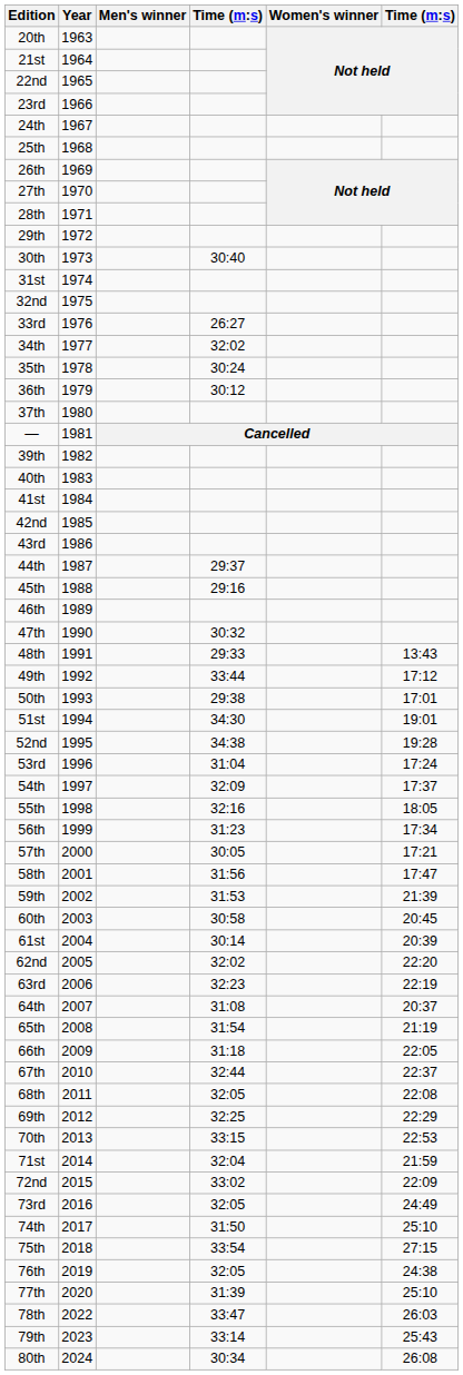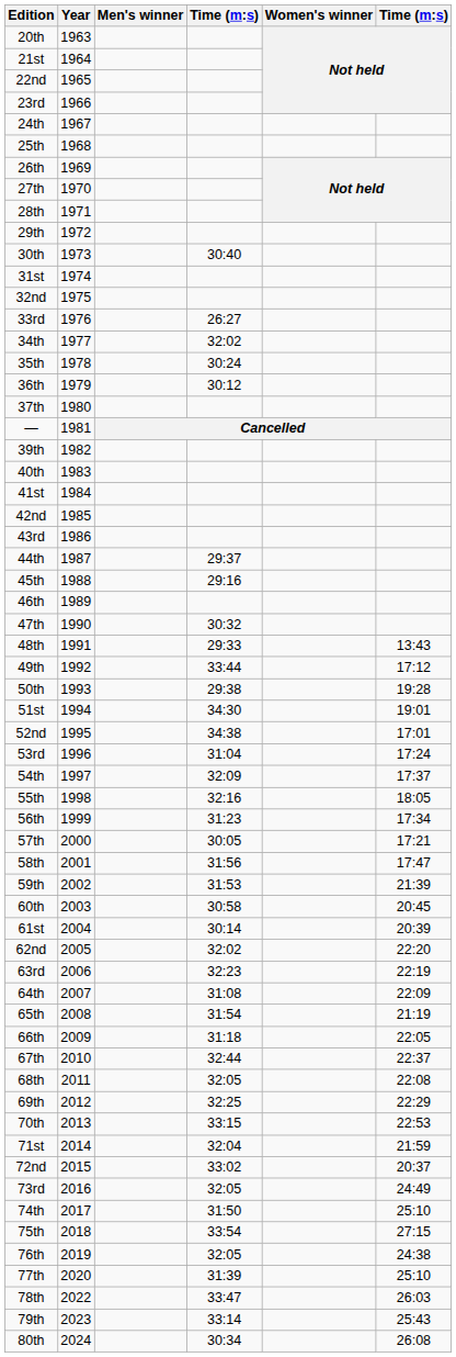 <table class="wikitable" style="text-align:center">
 <tr>
 <th>Edition</th>
 <th>Year</th>
 <th>Men's winner</th>
 <th>Time (<a href='#'>m</a>:<a href='#'>s</a>)</th>
 <th>Women's winner</th>
 <th>Time (<a href='#'>m</a>:<a href='#'>s</a>)</th>
 </tr>
 <tr>
 <td>20th</td>
 <td>1963</td>
 <td align=left></td>
 <td></td>
 <th colspan=2 rowspan=4><em>Not held</em></th>
 </tr>
 <tr>
 <td>21st</td>
 <td>1964</td>
 <td align=left></td>
 <td></td>
 </tr>
 <tr>
 <td>22nd</td>
 <td>1965</td>
 <td align=left></td>
 <td></td>
 </tr>
 <tr>
 <td>23rd</td>
 <td>1966</td>
 <td align=left></td>
 <td></td>
 </tr>
 <tr>
 <td>24th</td>
 <td>1967</td>
 <td align=left></td>
 <td></td>
 <td align=left></td>
 <td></td>
 </tr>
 <tr>
 <td>25th</td>
 <td>1968</td>
 <td align=left></td>
 <td></td>
 <td align=left></td>
 <td></td>
 </tr>
 <tr>
 <td>26th</td>
 <td>1969</td>
 <td align=left></td>
 <td></td>
 <th colspan=2 rowspan=3><em>Not held</em></th>
 </tr>
 <tr>
 <td>27th</td>
 <td>1970</td>
 <td align=left></td>
 <td></td>
 </tr>
 <tr>
 <td>28th</td>
 <td>1971</td>
 <td align=left></td>
 <td></td>
 </tr>
 <tr>
 <td>29th</td>
 <td>1972</td>
 <td align=left></td>
 <td></td>
 <td align=left></td>
 <td></td>
 </tr>
 <tr>
 <td>30th</td>
 <td>1973</td>
 <td align=left></td>
 <td>30:40</td>
 <td align=left></td>
 <td></td>
 </tr>
 <tr>
 <td>31st</td>
 <td>1974</td>
 <td align=left></td>
 <td></td>
 <td align=left></td>
 <td></td>
 </tr>
 <tr>
 <td>32nd</td>
 <td>1975</td>
 <td align=left></td>
 <td></td>
 <td align=left></td>
 <td></td>
 </tr>
 <tr>
 <td>33rd</td>
 <td>1976</td>
 <td align=left></td>
 <td>26:27</td>
 <td align=left></td>
 <td></td>
 </tr>
 <tr>
 <td>34th</td>
 <td>1977</td>
 <td align=left></td>
 <td>32:02</td>
 <td align=left></td>
 <td></td>
 </tr>
 <tr>
 <td>35th</td>
 <td>1978</td>
 <td align=left></td>
 <td>30:24</td>
 <td align=left></td>
 <td></td>
 </tr>
 <tr>
 <td>36th</td>
 <td>1979</td>
 <td align=left></td>
 <td>30:12</td>
 <td align=left></td>
 <td></td>
 </tr>
 <tr>
 <td>37th</td>
 <td>1980</td>
 <td align=left></td>
 <td></td>
 <td align=left></td>
 <td></td>
 </tr>
 <tr>
 <td>—</td>
 <td>1981</td>
 <th colspan=4><em>Cancelled</em></th>
 </tr>
 <tr>
 <td>39th</td>
 <td>1982</td>
 <td align=left></td>
 <td></td>
 <td align=left></td>
 <td></td>
 </tr>
 <tr>
 <td>40th</td>
 <td>1983</td>
 <td align=left></td>
 <td></td>
 <td align=left></td>
 <td></td>
 </tr>
 <tr>
 <td>41st</td>
 <td>1984</td>
 <td align=left></td>
 <td></td>
 <td align=left></td>
 <td></td>
 </tr>
 <tr>
 <td>42nd</td>
 <td>1985</td>
 <td align=left></td>
 <td></td>
 <td align=left></td>
 <td></td>
 </tr>
 <tr>
 <td>43rd</td>
 <td>1986</td>
 <td align=left></td>
 <td></td>
 <td align=left></td>
 <td></td>
 </tr>
 <tr>
 <td>44th</td>
 <td>1987</td>
 <td align=left></td>
 <td>29:37</td>
 <td align=left></td>
 <td></td>
 </tr>
 <tr>
 <td>45th</td>
 <td>1988</td>
 <td align=left></td>
 <td>29:16</td>
 <td align=left></td>
 <td></td>
 </tr>
 <tr>
 <td>46th</td>
 <td>1989</td>
 <td align=left></td>
 <td></td>
 <td align=left></td>
 <td></td>
 </tr>
 <tr>
 <td>47th</td>
 <td>1990</td>
 <td align=left></td>
 <td>30:32</td>
 <td align=left></td>
 <td></td>
 </tr>
 <tr>
 <td>48th</td>
 <td>1991</td>
 <td align=left></td>
 <td>29:33</td>
 <td align=left></td>
 <td>13:43</td>
 </tr>
 <tr>
 <td>49th</td>
 <td>1992</td>
 <td align=left></td>
 <td>33:44</td>
 <td align=left></td>
 <td>17:12</td>
 </tr>
 <tr>
 <td>50th</td>
 <td>1993</td>
 <td align=left></td>
 <td>29:38</td>
 <td align=left></td>
-<td>17:01</td>
+<td>19:28</td>
 </tr>
 <tr>
 <td>51st</td>
 <td>1994</td>
 <td align=left></td>
 <td>34:30</td>
 <td align=left></td>
 <td>19:01</td>
 </tr>
 <tr>
 <td>52nd</td>
 <td>1995</td>
 <td align=left></td>
 <td>34:38</td>
 <td align=left></td>
-<td>19:28</td>
+<td>17:01</td>
 </tr>
 <tr>
 <td>53rd</td>
 <td>1996</td>
 <td align=left></td>
 <td>31:04</td>
 <td align=left></td>
 <td>17:24</td>
 </tr>
 <tr>
 <td>54th</td>
 <td>1997</td>
 <td align=left></td>
 <td>32:09</td>
 <td align=left></td>
 <td>17:37</td>
 </tr>
 <tr>
 <td>55th</td>
 <td>1998</td>
 <td align=left></td>
 <td>32:16</td>
 <td align=left></td>
 <td>18:05</td>
 </tr>
 <tr>
 <td>56th</td>
 <td>1999</td>
 <td align=left></td>
 <td>31:23</td>
 <td align=left></td>
 <td>17:34</td>
 </tr>
 <tr>
 <td>57th</td>
 <td>2000</td>
 <td align=left></td>
 <td>30:05</td>
 <td align=left></td>
 <td>17:21</td>
 </tr>
 <tr>
 <td>58th</td>
 <td>2001</td>
 <td align=left></td>
 <td>31:56</td>
 <td align=left></td>
 <td>17:47</td>
 </tr>
 <tr>
 <td>59th</td>
 <td>2002</td>
 <td align=left></td>
 <td>31:53</td>
 <td align=left></td>
 <td>21:39</td>
 </tr>
 <tr>
 <td>60th</td>
 <td>2003</td>
 <td align=left></td>
 <td>30:58</td>
 <td align=left></td>
 <td>20:45</td>
 </tr>
 <tr>
 <td>61st</td>
 <td>2004</td>
 <td align=left></td>
 <td>30:14</td>
 <td align=left></td>
 <td>20:39</td>
 </tr>
 <tr>
 <td>62nd</td>
 <td>2005</td>
 <td align=left></td>
 <td>32:02</td>
 <td align=left></td>
 <td>22:20</td>
 </tr>
 <tr>
 <td>63rd</td>
 <td>2006</td>
 <td align=left></td>
 <td>32:23</td>
 <td align=left></td>
 <td>22:19</td>
 </tr>
 <tr>
 <td>64th</td>
 <td>2007</td>
 <td align=left></td>
 <td>31:08</td>
 <td align=left></td>
-<td>20:37</td>
+<td>22:09</td>
 </tr>
 <tr>
 <td>65th</td>
 <td>2008</td>
 <td align=left></td>
 <td>31:54</td>
 <td align=left></td>
 <td>21:19</td>
 </tr>
 <tr>
 <td>66th</td>
 <td>2009</td>
 <td align=left></td>
 <td>31:18</td>
 <td align=left></td>
 <td>22:05</td>
 </tr>
 <tr>
 <td>67th</td>
 <td>2010</td>
 <td align=left></td>
 <td>32:44</td>
 <td align=left></td>
 <td>22:37</td>
 </tr>
 <tr>
 <td>68th</td>
 <td>2011</td>
 <td align=left></td>
 <td>32:05</td>
 <td align=left></td>
 <td>22:08</td>
 </tr>
 <tr>
 <td>69th</td>
 <td>2012</td>
 <td align=left></td>
 <td>32:25</td>
 <td align=left></td>
 <td>22:29</td>
 </tr>
 <tr>
 <td>70th</td>
 <td>2013</td>
 <td align=left></td>
 <td>33:15</td>
 <td align=left></td>
 <td>22:53</td>
 </tr>
 <tr>
 <td>71st</td>
 <td>2014</td>
 <td align=left></td>
 <td>32:04</td>
 <td align=left></td>
 <td>21:59</td>
 </tr>
 <tr>
 <td>72nd</td>
 <td>2015</td>
 <td align=left></td>
 <td>33:02</td>
 <td align=left></td>
-<td>22:09</td>
+<td>20:37</td>
 </tr>
 <tr>
 <td>73rd</td>
 <td>2016</td>
 <td align=left></td>
 <td>32:05</td>
 <td align=left></td>
 <td>24:49</td>
 </tr>
 <tr>
 <td>74th</td>
 <td>2017</td>
 <td align=left></td>
 <td>31:50</td>
 <td align=left></td>
 <td>25:10</td>
 </tr>
 <tr>
 <td>75th</td>
 <td>2018</td>
 <td align=left></td>
 <td>33:54</td>
 <td align=left></td>
 <td>27:15</td>
 </tr>
 <tr>
 <td>76th</td>
 <td>2019</td>
 <td align=left></td>
 <td>32:05</td>
 <td align=left></td>
 <td>24:38</td>
 </tr>
 <tr>
 <td>77th</td>
 <td>2020</td>
 <td align=left></td>
 <td>31:39</td>
 <td align=left></td>
 <td>25:10</td>
 </tr>
 <tr>
 <td>78th</td>
 <td>2022</td>
 <td align=left></td>
 <td>33:47</td>
 <td align=left></td>
 <td>26:03</td>
 </tr>
 <tr>
 <td>79th</td>
 <td>2023</td>
 <td align=left></td>
 <td>33:14</td>
 <td align=left></td>
 <td>25:43</td>
 </tr>
 <tr>
 <td>80th</td>
 <td>2024</td>
 <td align=left></td>
 <td>30:34</td>
 <td align=left></td>
 <td>26:08</td>
 </tr>
 </table>
